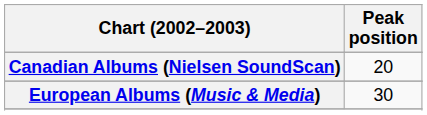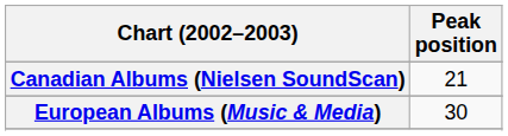 <table class="wikitable sortable plainrowheaders" style="text-align:center">
 <tr>
 <th scope="col">Chart (2002–2003)</th>
 <th scope="col">Peak<br>position</th>
 </tr>
 <tr>
 </tr>
 <tr>
 <th scope="row"><a href='#'>Canadian Albums</a> (<a href='#'>Nielsen SoundScan</a>)</th>
-<td>20</td>
+<td>21</td>
 </tr>
 <tr>
 </tr>
 <tr>
 </tr>
 <tr>
 <th scope="row"><a href='#'>European Albums</a> (<em><a href='#'>Music & Media</a></em>)</th>
 <td>30</td>
 </tr>
 <tr>
 </tr>
 <tr>
 </tr>
 <tr>
 </tr>
 <tr>
 </tr>
 <tr>
 </tr>
 <tr>
 </tr>
 <tr>
 </tr>
 </table>
